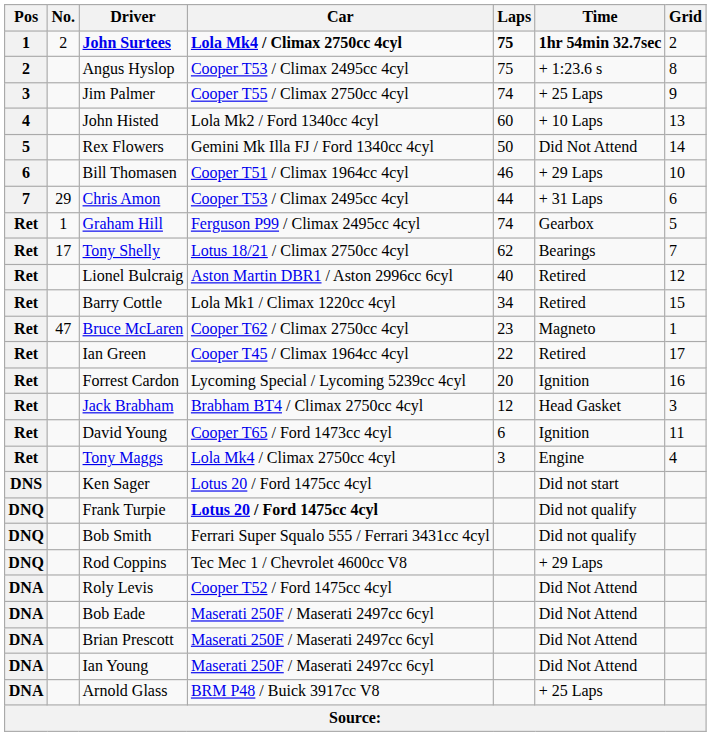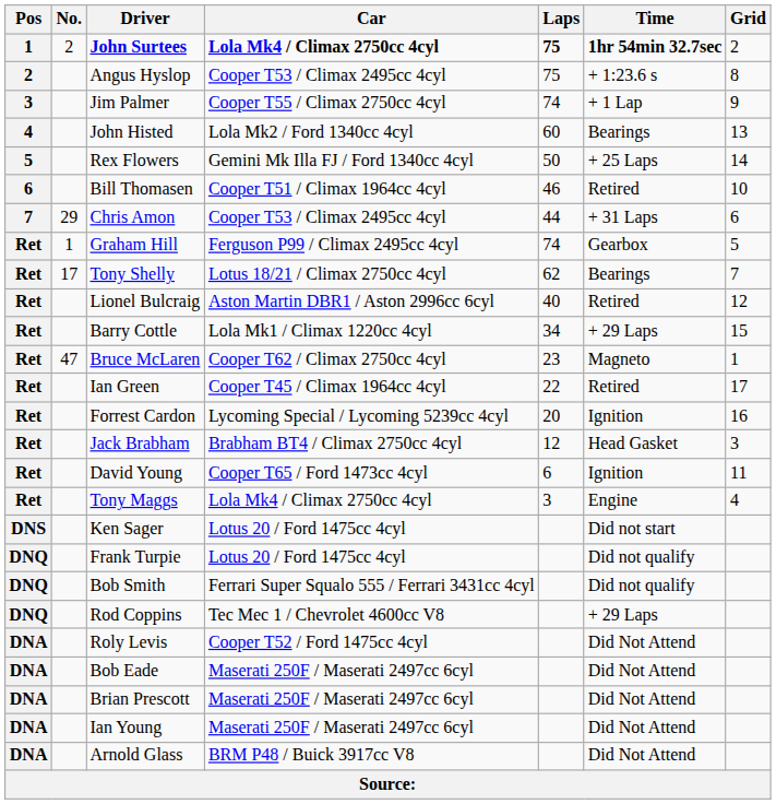 <table class="wikitable" style="font-size: 87%;">
 <tr>
 <th>Pos</th>
 <th>No.</th>
 <th>Driver</th>
 <th>Car</th>
 <th>Laps</th>
 <th>Time</th>
 <th>Grid</th>
 </tr>
 <tr>
 <th><strong>1</strong></th>
 <td align=center>2</td>
 <td><strong> <a href='#'>John Surtees</a></strong></td>
 <td><strong><a href='#'>Lola Mk4</a> / Climax 2750cc 4cyl</strong></td>
 <td><strong>75</strong></td>
 <td><strong>1hr 54min 32.7sec</strong></td>
 <td>2</td>
 </tr>
 <tr>
 <th>2</th>
 <td align=center></td>
 <td> Angus Hyslop</td>
 <td><a href='#'>Cooper T53</a> / Climax 2495cc 4cyl</td>
 <td>75</td>
 <td>+ 1:23.6 s</td>
 <td>8</td>
 </tr>
 <tr>
 <th>3</th>
 <td align=center></td>
 <td> Jim Palmer</td>
 <td><a href='#'>Cooper T55</a> / Climax 2750cc 4cyl</td>
 <td>74</td>
-<td>+ 25 Laps</td>
+<td>+ 1 Lap</td>
 <td>9</td>
 </tr>
 <tr>
 <th>4</th>
 <td align=center></td>
 <td> John Histed</td>
 <td>Lola Mk2 / Ford 1340cc 4cyl</td>
 <td>60</td>
-<td>+ 10 Laps</td>
+<td>Bearings</td>
 <td>13</td>
 </tr>
 <tr>
 <th>5</th>
 <td align=center></td>
 <td> Rex Flowers</td>
 <td>Gemini Mk Illa FJ / Ford 1340cc 4cyl</td>
 <td>50</td>
-<td>Did Not Attend</td>
+<td>+ 25 Laps</td>
 <td>14</td>
 </tr>
 <tr>
 <th>6</th>
 <td align=center></td>
 <td> Bill Thomasen</td>
 <td><a href='#'>Cooper T51</a> / Climax 1964cc 4cyl</td>
 <td>46</td>
-<td>+ 29 Laps</td>
+<td>Retired</td>
 <td>10</td>
 </tr>
 <tr>
 <th>7</th>
 <td align=center>29</td>
 <td> <a href='#'>Chris Amon</a></td>
 <td><a href='#'>Cooper T53</a> / Climax 2495cc 4cyl</td>
 <td>44</td>
 <td>+ 31 Laps</td>
 <td>6</td>
 </tr>
 <tr>
 <th>Ret</th>
 <td align=center>1</td>
 <td> <a href='#'>Graham Hill</a></td>
 <td><a href='#'>Ferguson P99</a> / Climax 2495cc 4cyl</td>
 <td>74</td>
 <td>Gearbox</td>
 <td>5</td>
 </tr>
 <tr>
 <th>Ret</th>
 <td align=center>17</td>
 <td> <a href='#'>Tony Shelly</a></td>
 <td><a href='#'>Lotus 18/21</a> / Climax 2750cc 4cyl</td>
 <td>62</td>
 <td>Bearings</td>
 <td>7</td>
 </tr>
 <tr>
 <th>Ret</th>
 <td align=center></td>
 <td> Lionel Bulcraig</td>
 <td><a href='#'>Aston Martin DBR1</a> / Aston 2996cc 6cyl</td>
 <td>40</td>
 <td>Retired</td>
 <td>12</td>
 </tr>
 <tr>
 <th>Ret</th>
 <td align=center></td>
 <td> Barry Cottle</td>
 <td>Lola Mk1 / Climax 1220cc 4cyl</td>
 <td>34</td>
-<td>Retired</td>
+<td>+ 29 Laps</td>
 <td>15</td>
 </tr>
 <tr>
 <th>Ret</th>
 <td align=center>47</td>
 <td> <a href='#'>Bruce McLaren</a></td>
 <td><a href='#'>Cooper T62</a> / Climax 2750cc 4cyl</td>
 <td>23</td>
 <td>Magneto</td>
 <td>1</td>
 </tr>
 <tr>
 <th>Ret</th>
 <td align=center></td>
 <td> Ian Green</td>
 <td><a href='#'>Cooper T45</a> / Climax 1964cc 4cyl</td>
 <td>22</td>
 <td>Retired</td>
 <td>17</td>
 </tr>
 <tr>
 <th>Ret</th>
 <td align=center></td>
 <td> Forrest Cardon</td>
 <td>Lycoming Special / Lycoming 5239cc 4cyl</td>
 <td>20</td>
 <td>Ignition</td>
 <td>16</td>
 </tr>
 <tr>
 <th>Ret</th>
 <td align=center></td>
 <td> <a href='#'>Jack Brabham</a></td>
 <td><a href='#'>Brabham BT4</a> / Climax 2750cc 4cyl</td>
 <td>12</td>
 <td>Head Gasket</td>
 <td>3</td>
 </tr>
 <tr>
 <th>Ret</th>
 <td align=center></td>
 <td> David Young</td>
 <td><a href='#'>Cooper T65</a> / Ford 1473cc 4cyl</td>
 <td>6</td>
 <td>Ignition</td>
 <td>11</td>
 </tr>
 <tr>
 <th>Ret</th>
 <td align=center></td>
 <td> <a href='#'>Tony Maggs</a></td>
 <td><a href='#'>Lola Mk4</a> / Climax 2750cc 4cyl</td>
 <td>3</td>
 <td>Engine</td>
 <td>4</td>
 </tr>
 <tr>
 <th>DNS</th>
 <td align=center></td>
 <td> Ken Sager</td>
 <td><a href='#'>Lotus 20</a> / Ford 1475cc 4cyl</td>
 <td></td>
 <td>Did not start</td>
 <td></td>
 </tr>
 <tr>
 <th>DNQ</th>
 <td align=center></td>
 <td> Frank Turpie</td>
-<td><strong><a href='#'>Lotus 20</a> / Ford 1475cc 4cyl</strong></td>
+<td><a href='#'>Lotus 20</a> / Ford 1475cc 4cyl</td>
 <td></td>
 <td>Did not qualify</td>
 <td></td>
 </tr>
 <tr>
 <th>DNQ</th>
 <td align=center></td>
 <td> Bob Smith</td>
 <td>Ferrari Super Squalo 555 / Ferrari 3431cc 4cyl</td>
 <td></td>
 <td>Did not qualify</td>
 <td></td>
 </tr>
 <tr>
 <th>DNQ</th>
 <td align=center></td>
 <td> Rod Coppins</td>
 <td>Tec Mec 1 / Chevrolet 4600cc V8</td>
 <td></td>
 <td>+ 29 Laps</td>
 <td></td>
 </tr>
 <tr>
 <th>DNA</th>
 <td align=center></td>
 <td> Roly Levis</td>
 <td><a href='#'>Cooper T52</a> / Ford 1475cc 4cyl</td>
 <td></td>
 <td>Did Not Attend</td>
 <td></td>
 </tr>
 <tr>
 <th>DNA</th>
 <td align=center></td>
 <td> Bob Eade</td>
 <td><a href='#'>Maserati 250F</a> / Maserati 2497cc 6cyl</td>
 <td></td>
 <td>Did Not Attend</td>
 <td></td>
 </tr>
 <tr>
 <th>DNA</th>
 <td align=center></td>
 <td> Brian Prescott</td>
 <td><a href='#'>Maserati 250F</a> / Maserati 2497cc 6cyl</td>
 <td></td>
 <td>Did Not Attend</td>
 <td></td>
 </tr>
 <tr>
 <th>DNA</th>
 <td align=center></td>
 <td> Ian Young</td>
 <td><a href='#'>Maserati 250F</a> / Maserati 2497cc 6cyl</td>
 <td></td>
 <td>Did Not Attend</td>
 <td></td>
 </tr>
 <tr>
 <th>DNA</th>
 <td align=center></td>
 <td> Arnold Glass</td>
 <td><a href='#'>BRM P48</a> / Buick 3917cc V8</td>
 <td></td>
-<td>+ 25 Laps</td>
+<td>Did Not Attend</td>
 <td></td>
 </tr>
 <tr>
 <th colspan=7>Source:</th>
 </tr>
 </table>
